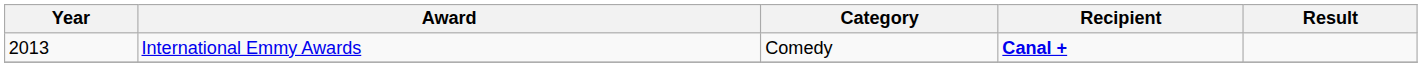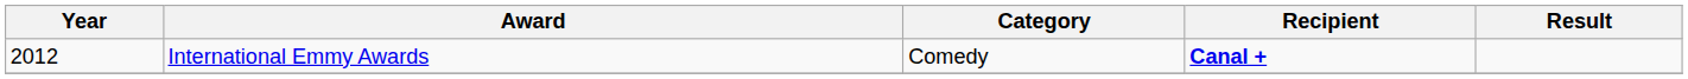 <table class="wikitable" style="width:99%;">
 <tr>
 <th>Year</th>
 <th>Award</th>
 <th>Category</th>
 <th>Recipient</th>
 <th>Result</th>
 </tr>
 <tr>
-<td>2013</td>
+<td>2012</td>
 <td><a href='#'>International Emmy Awards</a></td>
 <td>Comedy</td>
 <td><strong><a href='#'>Canal +</a></strong></td>
 <td></td>
 </tr>
 <tr>
 </tr>
 </table>
